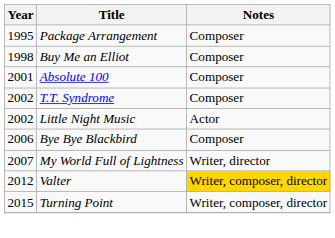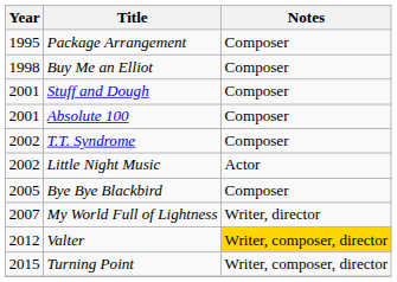 <table class = "wikitable sortable">
 <tr>
 <th>Year</th>
 <th>Title</th>
 <th class="unsortable">Notes</th>
 </tr>
 <tr>
 <td>1995</td>
 <td><em>Package Arrangement</em></td>
 <td>Composer</td>
 </tr>
 <tr>
 <td>1998</td>
 <td><em>Buy Me an Elliot</em></td>
 <td>Composer</td>
 </tr>
 <tr>
 <td>2001</td>
+<td><em><a href='#'>Stuff and Dough</a></em></td>
+<td>Composer</td>
+</tr>
+<tr>
+<td>2001</td>
 <td><em><a href='#'>Absolute 100</a></em></td>
 <td>Composer</td>
 </tr>
 <tr>
 <td>2002</td>
 <td><em><a href='#'>T.T. Syndrome</a></em></td>
 <td>Composer</td>
 </tr>
 <tr>
 <td>2002</td>
 <td><em>Little Night Music</em></td>
 <td>Actor</td>
 </tr>
 <tr>
-<td>2006</td>
+<td>2005</td>
 <td><em>Bye Bye Blackbird</em></td>
 <td>Composer</td>
 </tr>
 <tr>
 <td>2007</td>
 <td><em>My World Full of Lightness</em></td>
 <td>Writer, director</td>
 </tr>
 <tr>
 <td>2012</td>
 <td><em>Valter</em></td>
 <td style="background: gold;">Writer, composer, director</td>
 </tr>
 <tr>
 <td>2015</td>
 <td><em>Turning Point</em></td>
 <td>Writer, composer, director</td>
 </tr>
 <tr>
 </tr>
 </table>
